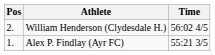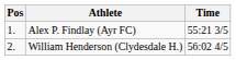 <table class="wikitable">
 <tr>
 <th>Pos</th>
 <th>Athlete</th>
 <th>Time</th>
 </tr>
 <tr>
+<td>1.</td>
+<td>Alex P. Findlay (Ayr FC)</td>
+<td>55:21 3/5</td>
+</tr>
+<tr>
 <td>2.</td>
 <td>William Henderson (Clydesdale H.)</td>
 <td>56:02 4/5</td>
 </tr>
-<tr>
-<td>1.</td>
-<td>Alex P. Findlay (Ayr FC)</td>
-<td>55:21 3/5</td>
-</tr>
 </table>
